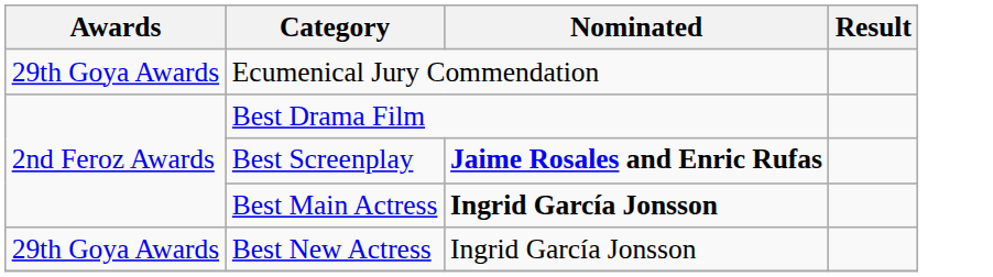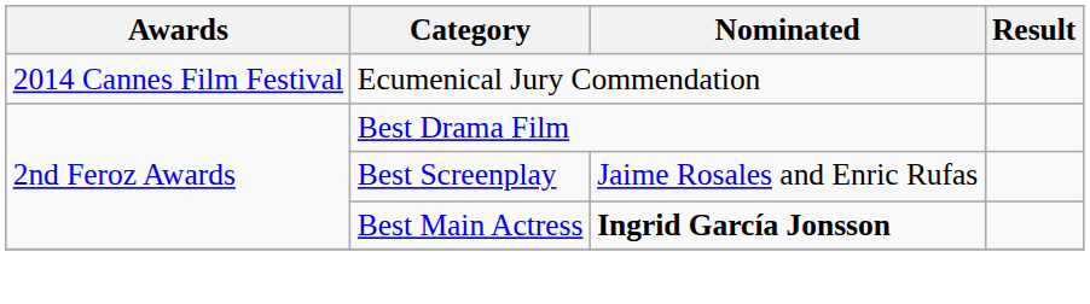 <table class=wikitable>
 <tr>
 <th>Awards</th>
 <th>Category</th>
 <th>Nominated</th>
 <th>Result</th>
 </tr>
 <tr>
-<td><a href='#'>29th Goya Awards</a></td>
+<td><a href='#'>2014 Cannes Film Festival</a></td>
 <td colspan=2>Ecumenical Jury Commendation</td>
 <td></td>
 </tr>
 <tr>
 <td rowspan=3><a href='#'>2nd Feroz Awards</a></td>
 <td colspan=2><a href='#'>Best Drama Film</a></td>
 <td></td>
 </tr>
 <tr>
 <td><a href='#'>Best Screenplay</a></td>
-<td><strong><a href='#'>Jaime Rosales</a> and Enric Rufas</strong></td>
+<td><a href='#'>Jaime Rosales</a> and Enric Rufas</td>
 <td></td>
 </tr>
 <tr>
 <td><a href='#'>Best Main Actress</a></td>
 <td><strong>Ingrid García Jonsson</strong></td>
 <td></td>
 </tr>
 <tr>
-<td><a href='#'>29th Goya Awards</a></td>
-<td><a href='#'>Best New Actress</a></td>
-<td>Ingrid García Jonsson</td>
-<td></td>
-</tr>
-<tr>
 </tr>
 </table>
